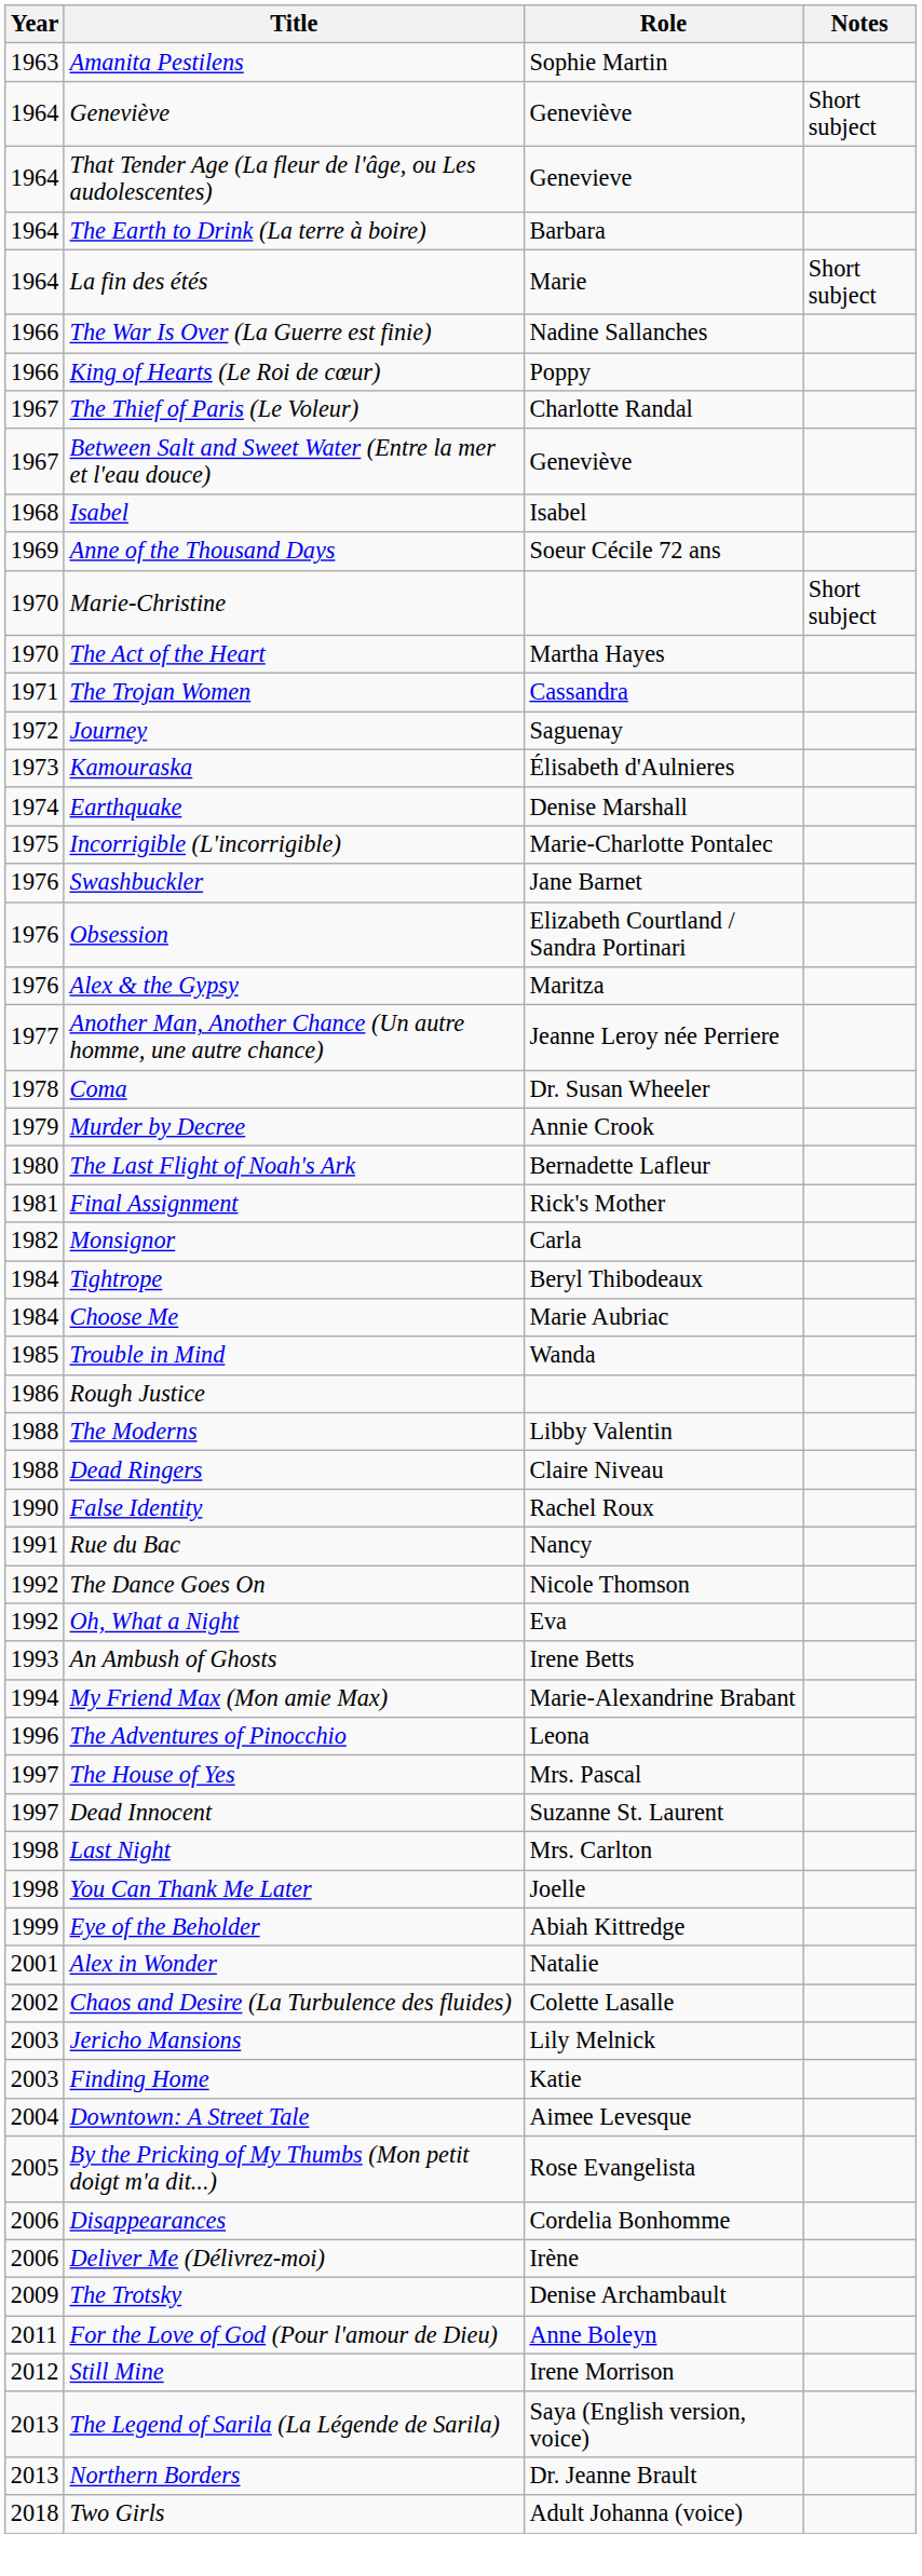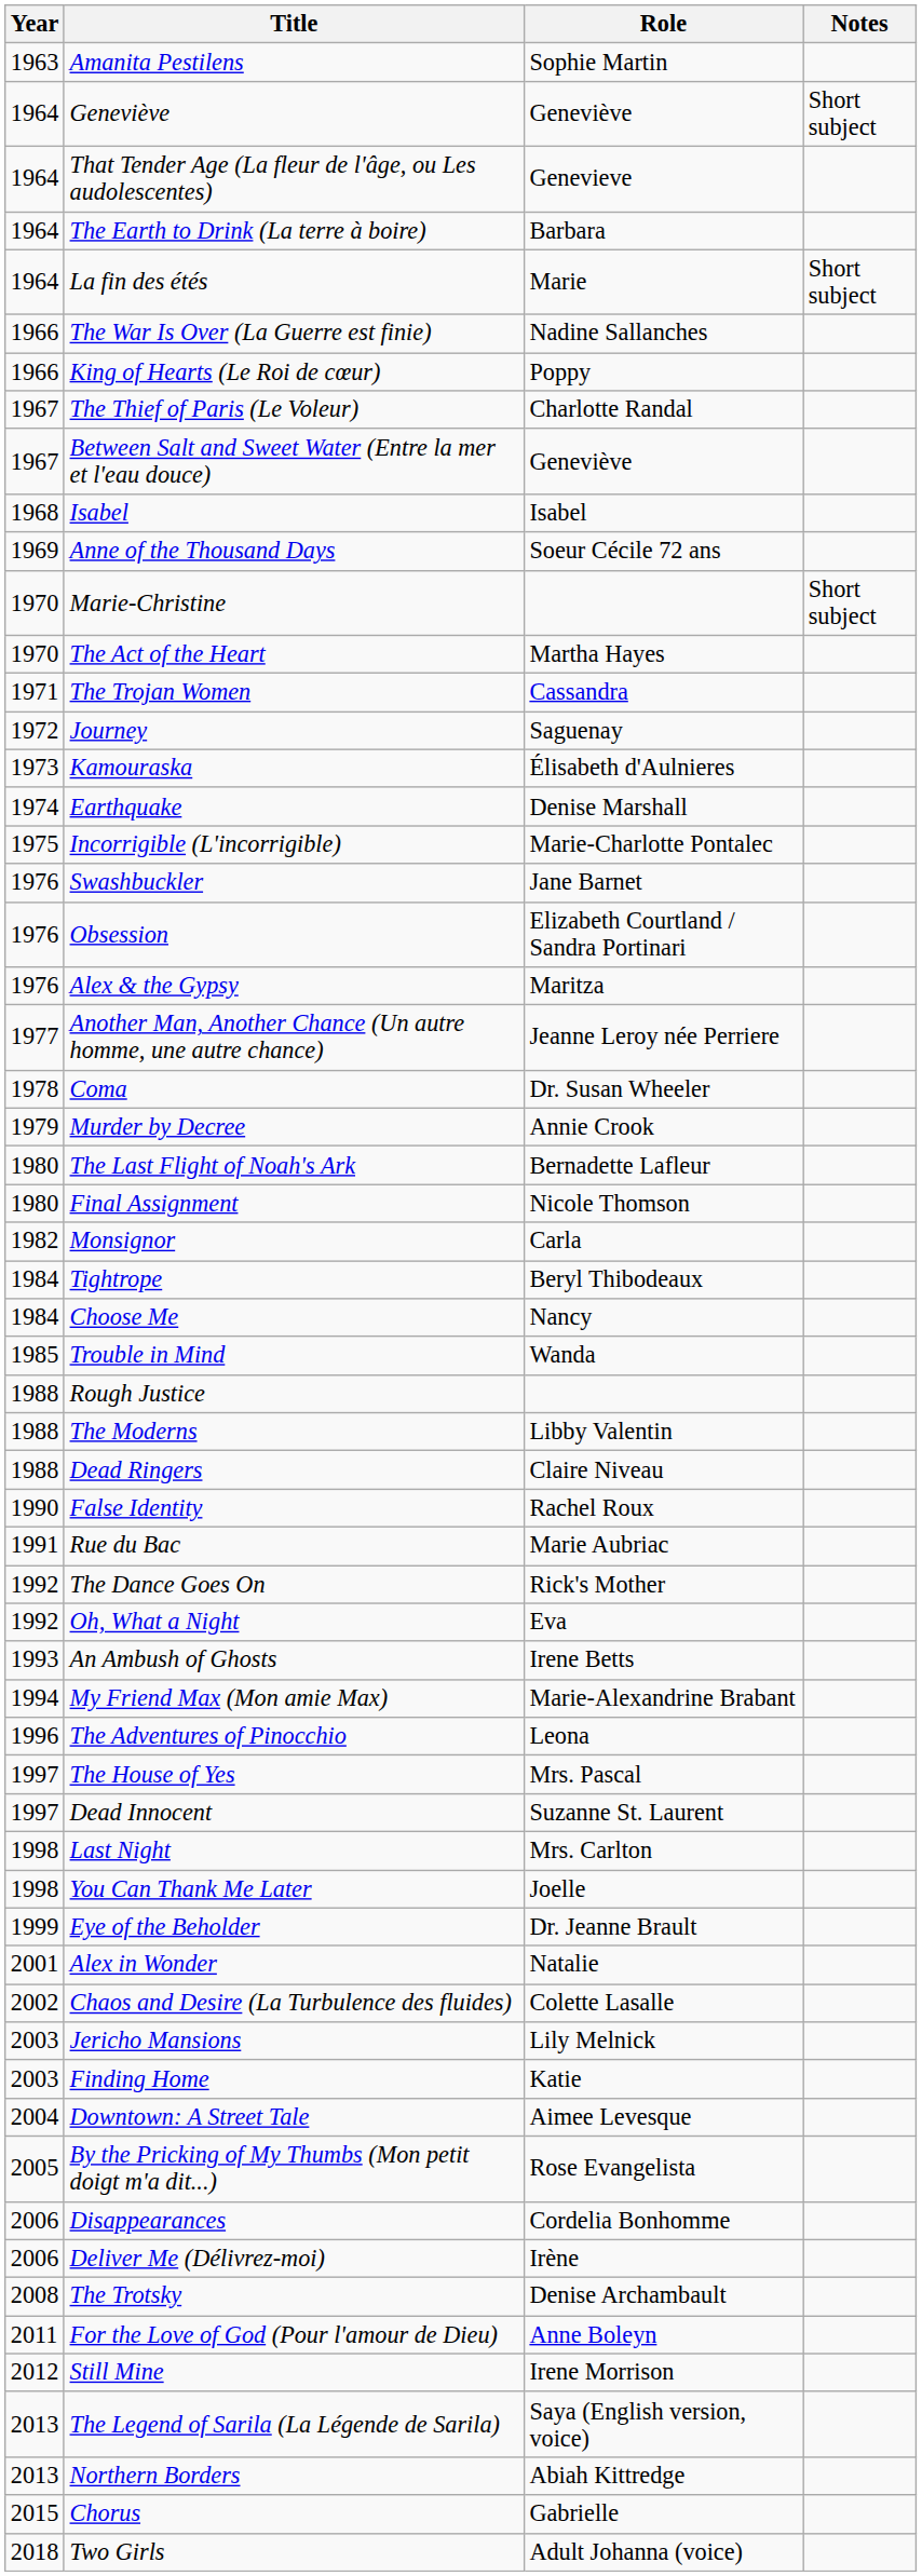 <table class="wikitable sortable">
 <tr>
 <th>Year</th>
 <th>Title</th>
 <th>Role</th>
 <th class="unsortable">Notes</th>
 </tr>
 <tr>
 <td>1963</td>
 <td><em><a href='#'>Amanita Pestilens</a></em></td>
 <td>Sophie Martin</td>
 <td></td>
 </tr>
 <tr>
 <td>1964</td>
 <td><em>Geneviève</em></td>
 <td>Geneviève</td>
 <td>Short subject</td>
 </tr>
 <tr>
 <td>1964</td>
 <td><em>That Tender Age (La fleur de l'âge, ou Les audolescentes)</em></td>
 <td>Genevieve</td>
 <td></td>
 </tr>
 <tr>
 <td>1964</td>
 <td data-sort-value="Earth to Drink, The"><em><a href='#'>The Earth to Drink</a> (La terre à boire)</em></td>
 <td>Barbara</td>
 <td></td>
 </tr>
 <tr>
 <td>1964</td>
 <td><em>La fin des étés</em></td>
 <td>Marie</td>
 <td>Short subject</td>
 </tr>
 <tr>
 <td>1966</td>
 <td data-sort-value="War Is Over, The"><em><a href='#'>The War Is Over</a> (La Guerre est finie)</em></td>
 <td>Nadine Sallanches</td>
 <td></td>
 </tr>
 <tr>
 <td>1966</td>
 <td><em><a href='#'>King of Hearts</a> (Le Roi de cœur)</em></td>
 <td>Poppy</td>
 <td></td>
 </tr>
 <tr>
 <td>1967</td>
 <td data-sort-value="Thief of Paris, The"><em><a href='#'>The Thief of Paris</a> (Le Voleur)</em></td>
 <td>Charlotte Randal</td>
 <td></td>
 </tr>
 <tr>
 <td>1967</td>
 <td><em><a href='#'>Between Salt and Sweet Water</a> (Entre la mer et l'eau douce)</em></td>
 <td>Geneviève</td>
 <td></td>
 </tr>
 <tr>
 <td>1968</td>
 <td><em><a href='#'>Isabel</a></em></td>
 <td>Isabel</td>
 <td></td>
 </tr>
 <tr>
 <td>1969</td>
 <td><em><a href='#'>Anne of the Thousand Days</a></em></td>
 <td>Soeur Cécile 72 ans</td>
 <td></td>
 </tr>
 <tr>
 <td>1970</td>
 <td><em>Marie-Christine</em></td>
 <td></td>
 <td>Short subject</td>
 </tr>
 <tr>
 <td>1970</td>
 <td data-sort-value="Act of the Heart, The"><em><a href='#'>The Act of the Heart</a></em></td>
 <td>Martha Hayes</td>
 <td></td>
 </tr>
 <tr>
 <td>1971</td>
 <td data-sort-value="Trojan Women, The"><em><a href='#'>The Trojan Women</a></em></td>
 <td><a href='#'>Cassandra</a></td>
 <td></td>
 </tr>
 <tr>
 <td>1972</td>
 <td><em><a href='#'>Journey</a></em></td>
 <td>Saguenay</td>
 <td></td>
 </tr>
 <tr>
 <td>1973</td>
 <td><em><a href='#'>Kamouraska</a></em></td>
 <td>Élisabeth d'Aulnieres</td>
 <td></td>
 </tr>
 <tr>
 <td>1974</td>
 <td><em><a href='#'>Earthquake</a></em></td>
 <td>Denise Marshall</td>
 <td></td>
 </tr>
 <tr>
 <td>1975</td>
 <td><em><a href='#'>Incorrigible</a> (L'incorrigible)</em></td>
 <td>Marie-Charlotte Pontalec</td>
 <td></td>
 </tr>
 <tr>
 <td>1976</td>
 <td><em><a href='#'>Swashbuckler</a></em></td>
 <td>Jane Barnet</td>
 <td></td>
 </tr>
 <tr>
 <td>1976</td>
 <td><em><a href='#'>Obsession</a></em></td>
 <td>Elizabeth Courtland / Sandra Portinari</td>
 <td></td>
 </tr>
 <tr>
 <td>1976</td>
 <td><em><a href='#'>Alex & the Gypsy</a></em></td>
 <td>Maritza</td>
 <td></td>
 </tr>
 <tr>
 <td>1977</td>
 <td><em><a href='#'>Another Man, Another Chance</a> (Un autre homme, une autre chance)</em></td>
 <td>Jeanne Leroy née Perriere</td>
 <td></td>
 </tr>
 <tr>
 <td>1978</td>
 <td><em><a href='#'>Coma</a></em></td>
 <td>Dr. Susan Wheeler</td>
 <td></td>
 </tr>
 <tr>
 <td>1979</td>
 <td><em><a href='#'>Murder by Decree</a></em></td>
 <td>Annie Crook</td>
 <td></td>
 </tr>
 <tr>
 <td>1980</td>
 <td data-sort-value="Last Flight of Noah's Ark, The"><em><a href='#'>The Last Flight of Noah's Ark</a></em></td>
 <td>Bernadette Lafleur</td>
 <td></td>
 </tr>
 <tr>
-<td>1981</td>
+<td>1980</td>
 <td><em><a href='#'>Final Assignment</a></em></td>
-<td>Rick's Mother</td>
+<td>Nicole Thomson</td>
 <td></td>
 </tr>
 <tr>
 <td>1982</td>
 <td><em><a href='#'>Monsignor</a></em></td>
 <td>Carla</td>
 <td></td>
 </tr>
 <tr>
 <td>1984</td>
 <td><em><a href='#'>Tightrope</a></em></td>
 <td>Beryl Thibodeaux</td>
 <td></td>
 </tr>
 <tr>
 <td>1984</td>
 <td><em><a href='#'>Choose Me</a></em></td>
-<td>Marie Aubriac</td>
+<td>Nancy</td>
 <td></td>
 </tr>
 <tr>
 <td>1985</td>
 <td><em><a href='#'>Trouble in Mind</a></em></td>
 <td>Wanda</td>
 <td></td>
 </tr>
 <tr>
-<td>1986</td>
+<td>1988</td>
 <td><em>Rough Justice</em></td>
 <td></td>
 <td></td>
 </tr>
 <tr>
 <td>1988</td>
 <td data-sort-value="Moderns, The"><em><a href='#'>The Moderns</a></em></td>
 <td>Libby Valentin</td>
 <td></td>
 </tr>
 <tr>
 <td>1988</td>
 <td><em><a href='#'>Dead Ringers</a></em></td>
 <td>Claire Niveau</td>
 <td></td>
 </tr>
 <tr>
 <td>1990</td>
 <td><em><a href='#'>False Identity</a></em></td>
 <td>Rachel Roux</td>
 <td></td>
 </tr>
 <tr>
 <td>1991</td>
 <td><em>Rue du Bac</em></td>
-<td>Nancy</td>
+<td>Marie Aubriac</td>
 <td></td>
 </tr>
 <tr>
 <td>1992</td>
 <td data-sort-value="Dance Goes On, The"><em>The Dance Goes On</em></td>
-<td>Nicole Thomson</td>
+<td>Rick's Mother</td>
 <td></td>
 </tr>
 <tr>
 <td>1992</td>
 <td><em><a href='#'>Oh, What a Night</a></em></td>
 <td>Eva</td>
 <td></td>
 </tr>
 <tr>
 <td>1993</td>
 <td><em>An Ambush of Ghosts</em></td>
 <td>Irene Betts</td>
 <td></td>
 </tr>
 <tr>
 <td>1994</td>
 <td><em><a href='#'>My Friend Max</a> (Mon amie Max)</em></td>
 <td>Marie-Alexandrine Brabant</td>
 <td></td>
 </tr>
 <tr>
 <td>1996</td>
 <td data-sort-value="Adventures of Pinocchio, The"><em><a href='#'>The Adventures of Pinocchio</a></em></td>
 <td>Leona</td>
 <td></td>
 </tr>
 <tr>
 <td>1997</td>
 <td data-sort-value="House of Yes, The"><em><a href='#'>The House of Yes</a></em></td>
 <td>Mrs. Pascal</td>
 <td></td>
 </tr>
 <tr>
 <td>1997</td>
 <td><em>Dead Innocent</em></td>
 <td>Suzanne St. Laurent</td>
 <td></td>
 </tr>
 <tr>
 <td>1998</td>
 <td><em><a href='#'>Last Night</a></em></td>
 <td>Mrs. Carlton</td>
 <td></td>
 </tr>
 <tr>
 <td>1998</td>
 <td><em><a href='#'>You Can Thank Me Later</a></em></td>
 <td>Joelle</td>
 <td></td>
 </tr>
 <tr>
 <td>1999</td>
 <td><em><a href='#'>Eye of the Beholder</a></em></td>
-<td>Abiah Kittredge</td>
+<td>Dr. Jeanne Brault</td>
 <td></td>
 </tr>
 <tr>
 <td>2001</td>
 <td><em><a href='#'>Alex in Wonder</a></em></td>
 <td>Natalie</td>
 <td></td>
 </tr>
 <tr>
 <td>2002</td>
 <td><em><a href='#'>Chaos and Desire</a> (La Turbulence des fluides)</em></td>
 <td>Colette Lasalle</td>
 <td></td>
 </tr>
 <tr>
 <td>2003</td>
 <td><em><a href='#'>Jericho Mansions</a></em></td>
 <td>Lily Melnick</td>
 <td></td>
 </tr>
 <tr>
 <td>2003</td>
 <td><em><a href='#'>Finding Home</a></em></td>
 <td>Katie</td>
 <td></td>
 </tr>
 <tr>
 <td>2004</td>
 <td><em><a href='#'>Downtown: A Street Tale</a></em></td>
 <td>Aimee Levesque</td>
 <td></td>
 </tr>
 <tr>
 <td>2005</td>
 <td><em><a href='#'>By the Pricking of My Thumbs</a> (Mon petit doigt m'a dit...)</em></td>
 <td>Rose Evangelista</td>
 <td></td>
 </tr>
 <tr>
 <td>2006</td>
 <td><em><a href='#'>Disappearances</a></em></td>
 <td>Cordelia Bonhomme</td>
 <td></td>
 </tr>
 <tr>
 <td>2006</td>
 <td><em><a href='#'>Deliver Me</a> (Délivrez-moi)</em></td>
 <td>Irène</td>
 <td></td>
 </tr>
 <tr>
-<td>2009</td>
+<td>2008</td>
 <td data-sort-value="Trotsky, The"><em><a href='#'>The Trotsky</a></em></td>
 <td>Denise Archambault</td>
 <td></td>
 </tr>
 <tr>
 <td>2011</td>
 <td><em><a href='#'>For the Love of God</a> (Pour l'amour de Dieu)</em></td>
 <td><a href='#'>Anne Boleyn</a></td>
 <td></td>
 </tr>
 <tr>
 <td>2012</td>
 <td><em><a href='#'>Still Mine</a></em></td>
 <td>Irene Morrison</td>
 <td></td>
 </tr>
 <tr>
 <td>2013</td>
 <td data-sort-value="Legend of Sarila, The"><em><a href='#'>The Legend of Sarila</a> (La Légende de Sarila)</em></td>
 <td>Saya (English version, voice)</td>
 <td></td>
 </tr>
 <tr>
 <td>2013</td>
 <td><em><a href='#'>Northern Borders</a></em></td>
-<td>Dr. Jeanne Brault</td>
+<td>Abiah Kittredge</td>
+<td></td>
+</tr>
+<tr>
+<td>2015</td>
+<td><em><a href='#'>Chorus</a></em></td>
+<td>Gabrielle</td>
 <td></td>
 </tr>
 <tr>
 <td>2018</td>
 <td><em>Two Girls</em></td>
 <td>Adult Johanna (voice)</td>
 <td></td>
 </tr>
 </table>
